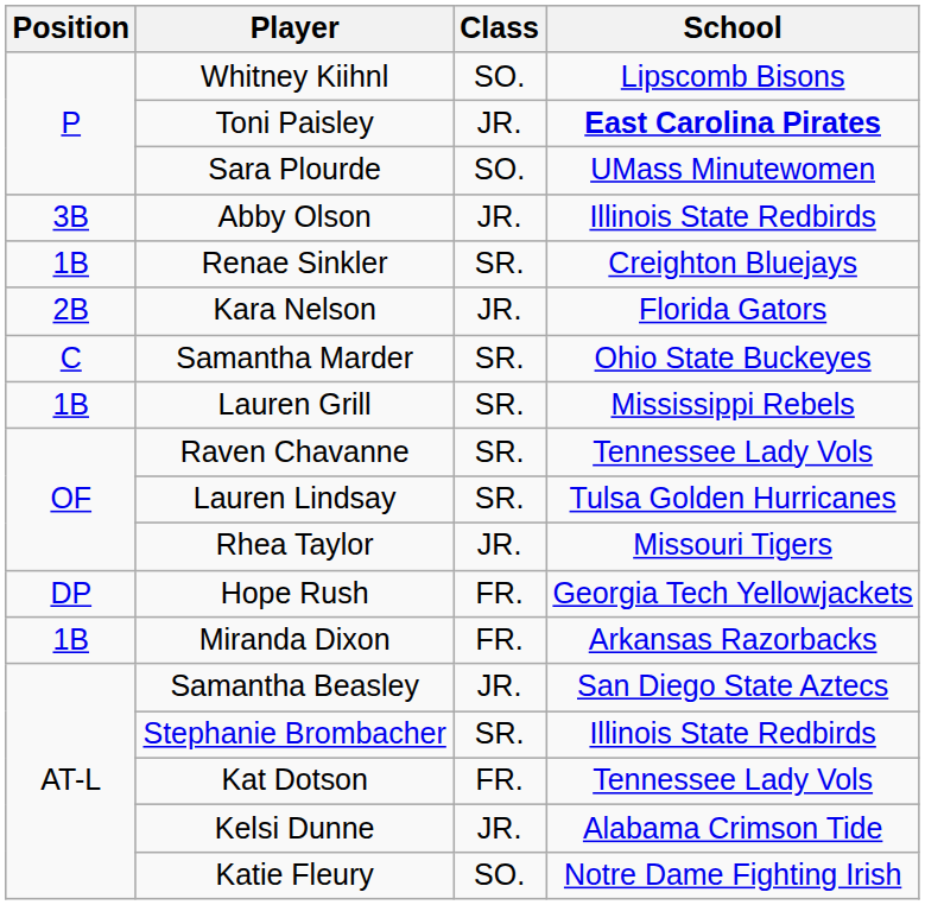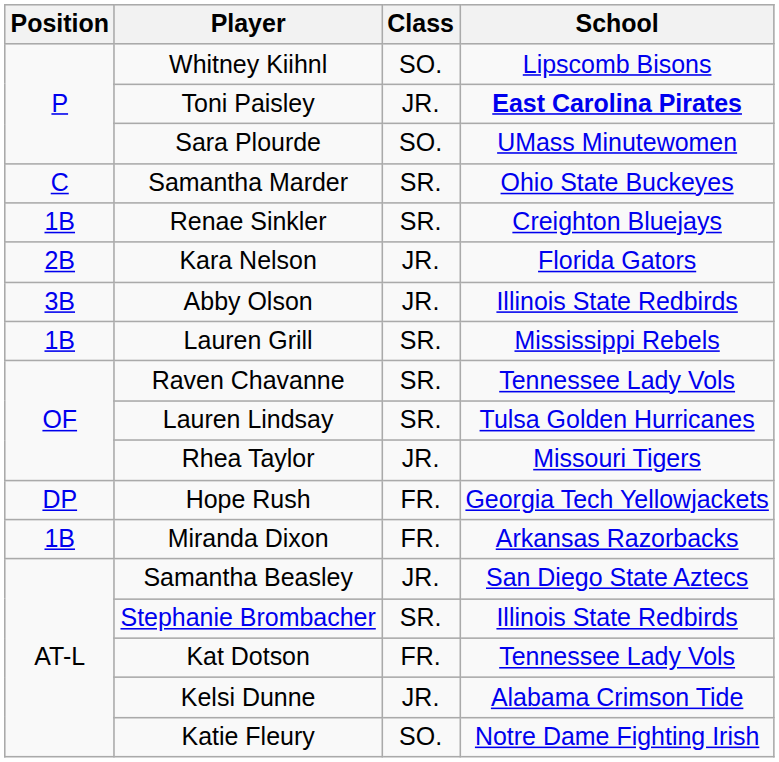 <table class="wikitable">
 <tr>
 <th>Position</th>
 <th>Player</th>
 <th>Class</th>
 <th>School</th>
 </tr>
 <tr align=center>
 <td rowspan=3><a href='#'>P</a></td>
 <td>Whitney Kiihnl</td>
 <td>SO.</td>
 <td><a href='#'>Lipscomb Bisons</a></td>
 </tr>
 <tr align=center>
 <td>Toni Paisley</td>
 <td>JR.</td>
 <td><strong><a href='#'>East Carolina Pirates</a></strong></td>
 </tr>
 <tr align=center>
 <td>Sara Plourde</td>
 <td>SO.</td>
 <td><a href='#'>UMass Minutewomen</a></td>
 </tr>
 <tr align=center>
-<td rowspan=1><a href='#'>3B</a></td>
-<td>Abby Olson</td>
-<td>JR.</td>
-<td><a href='#'>Illinois State Redbirds</a></td>
+<td rowspan=1><a href='#'>C</a></td>
+<td>Samantha Marder</td>
+<td>SR.</td>
+<td><a href='#'>Ohio State Buckeyes</a></td>
 </tr>
 <tr align=center>
 <td rowspan=1><a href='#'>1B</a></td>
 <td>Renae Sinkler</td>
 <td>SR.</td>
 <td><a href='#'>Creighton Bluejays</a></td>
 </tr>
 <tr align=center>
 <td rowspan=1><a href='#'>2B</a></td>
 <td>Kara Nelson</td>
 <td>JR.</td>
 <td><a href='#'>Florida Gators</a></td>
 </tr>
 <tr align=center>
-<td rowspan=1><a href='#'>C</a></td>
-<td>Samantha Marder</td>
-<td>SR.</td>
-<td><a href='#'>Ohio State Buckeyes</a></td>
+<td rowspan=1><a href='#'>3B</a></td>
+<td>Abby Olson</td>
+<td>JR.</td>
+<td><a href='#'>Illinois State Redbirds</a></td>
 </tr>
 <tr align=center>
 <td rowspan=1><a href='#'>1B</a></td>
 <td>Lauren Grill</td>
 <td>SR.</td>
 <td><a href='#'>Mississippi Rebels</a></td>
 </tr>
 <tr align=center>
 <td rowspan=3><a href='#'>OF</a></td>
 <td>Raven Chavanne</td>
 <td>SR.</td>
 <td><a href='#'>Tennessee Lady Vols</a></td>
 </tr>
 <tr align=center>
 <td>Lauren Lindsay</td>
 <td>SR.</td>
 <td><a href='#'>Tulsa Golden Hurricanes</a></td>
 </tr>
 <tr align=center>
 <td>Rhea Taylor</td>
 <td>JR.</td>
 <td><a href='#'>Missouri Tigers</a></td>
 </tr>
 <tr align=center>
 <td rowspan=1><a href='#'>DP</a></td>
 <td>Hope Rush</td>
 <td>FR.</td>
 <td><a href='#'>Georgia Tech Yellowjackets</a></td>
 </tr>
 <tr align=center>
 <td rowspan=1><a href='#'>1B</a></td>
 <td>Miranda Dixon</td>
 <td>FR.</td>
 <td><a href='#'>Arkansas Razorbacks</a></td>
 </tr>
 <tr align=center>
 <td rowspan=6>AT-L</td>
 <td>Samantha Beasley</td>
 <td>JR.</td>
 <td><a href='#'>San Diego State Aztecs</a></td>
 </tr>
 <tr align=center>
 <td><a href='#'>Stephanie Brombacher</a></td>
 <td>SR.</td>
 <td><a href='#'>Illinois State Redbirds</a></td>
 </tr>
 <tr align=center>
 <td>Kat Dotson</td>
 <td>FR.</td>
 <td><a href='#'>Tennessee Lady Vols</a></td>
 </tr>
 <tr align=center>
 <td>Kelsi Dunne</td>
 <td>JR.</td>
 <td><a href='#'>Alabama Crimson Tide</a></td>
 </tr>
 <tr align=center>
 <td>Katie Fleury</td>
 <td>SO.</td>
 <td><a href='#'>Notre Dame Fighting Irish</a></td>
 </tr>
 </table>
